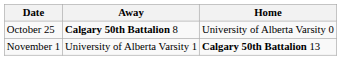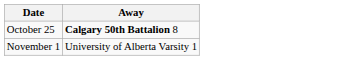 <table class="wikitable">
 <tr>
 <th>Date</th>
 <th>Away</th>
-<th>Home</th>
 </tr>
 <tr>
 <td>October 25</td>
 <td><strong>Calgary 50th Battalion</strong> 8</td>
-<td>University of Alberta Varsity 0</td>
 </tr>
 <tr>
 <td>November 1</td>
 <td>University of Alberta Varsity 1</td>
-<td><strong>Calgary 50th Battalion</strong> 13</td>
 </tr>
 </table>
